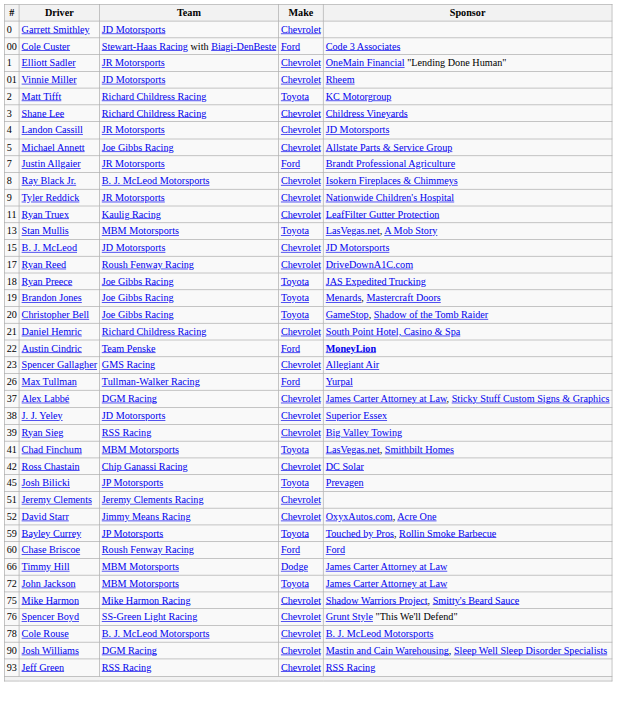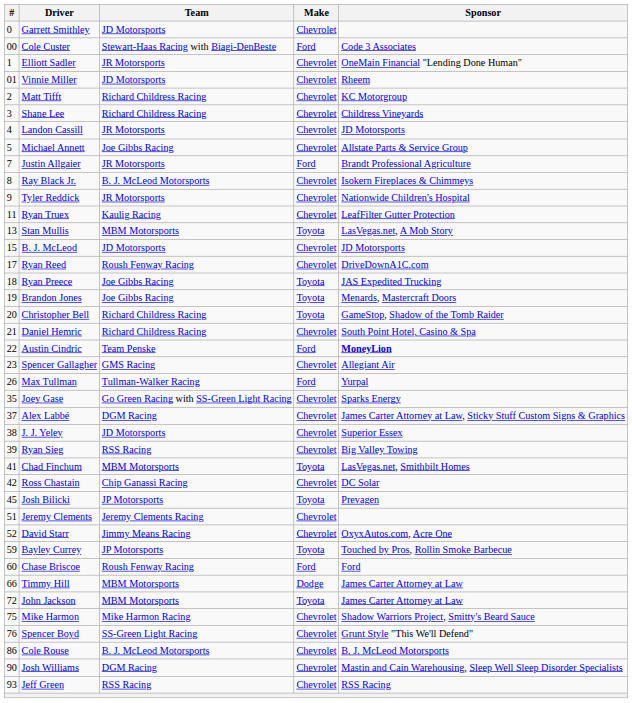 <table class="wikitable" style="font-size:95%">
 <tr>
 <th>#</th>
 <th>Driver</th>
 <th>Team</th>
 <th>Make</th>
 <th>Sponsor</th>
 </tr>
 <tr>
 <td>0</td>
 <td><a href='#'>Garrett Smithley</a></td>
 <td><a href='#'>JD Motorsports</a></td>
 <td><a href='#'>Chevrolet</a></td>
 <td></td>
 </tr>
 <tr>
 <td>00</td>
 <td><a href='#'>Cole Custer</a></td>
 <td><a href='#'>Stewart-Haas Racing</a> with <a href='#'>Biagi-DenBeste</a></td>
 <td><a href='#'>Ford</a></td>
 <td><a href='#'>Code 3 Associates</a></td>
 </tr>
 <tr>
 <td>1</td>
 <td><a href='#'>Elliott Sadler</a></td>
 <td><a href='#'>JR Motorsports</a></td>
 <td><a href='#'>Chevrolet</a></td>
 <td><a href='#'>OneMain Financial</a> "Lending Done Human"</td>
 </tr>
 <tr>
 <td>01</td>
 <td><a href='#'>Vinnie Miller</a></td>
 <td><a href='#'>JD Motorsports</a></td>
 <td><a href='#'>Chevrolet</a></td>
 <td><a href='#'>Rheem</a></td>
 </tr>
 <tr>
 <td>2</td>
 <td><a href='#'>Matt Tifft</a></td>
 <td><a href='#'>Richard Childress Racing</a></td>
-<td><a href='#'>Toyota</a></td>
+<td><a href='#'>Chevrolet</a></td>
 <td><a href='#'>KC Motorgroup</a></td>
 </tr>
 <tr>
 <td>3</td>
 <td><a href='#'>Shane Lee</a></td>
 <td><a href='#'>Richard Childress Racing</a></td>
 <td><a href='#'>Chevrolet</a></td>
 <td><a href='#'>Childress Vineyards</a></td>
 </tr>
 <tr>
 <td>4</td>
 <td><a href='#'>Landon Cassill</a></td>
 <td><a href='#'>JR Motorsports</a></td>
 <td><a href='#'>Chevrolet</a></td>
 <td><a href='#'>JD Motorsports</a></td>
 </tr>
 <tr>
 <td>5</td>
 <td><a href='#'>Michael Annett</a></td>
 <td><a href='#'>Joe Gibbs Racing</a></td>
 <td><a href='#'>Chevrolet</a></td>
 <td><a href='#'>Allstate Parts & Service Group</a></td>
 </tr>
 <tr>
 <td>7</td>
 <td><a href='#'>Justin Allgaier</a></td>
 <td><a href='#'>JR Motorsports</a></td>
 <td><a href='#'>Ford</a></td>
 <td><a href='#'>Brandt Professional Agriculture</a></td>
 </tr>
 <tr>
 <td>8</td>
 <td><a href='#'>Ray Black Jr.</a></td>
 <td><a href='#'>B. J. McLeod Motorsports</a></td>
 <td><a href='#'>Chevrolet</a></td>
 <td><a href='#'>Isokern Fireplaces & Chimmeys</a></td>
 </tr>
 <tr>
 <td>9</td>
 <td><a href='#'>Tyler Reddick</a></td>
 <td><a href='#'>JR Motorsports</a></td>
 <td><a href='#'>Chevrolet</a></td>
 <td><a href='#'>Nationwide Children's Hospital</a></td>
 </tr>
 <tr>
 <td>11</td>
 <td><a href='#'>Ryan Truex</a></td>
 <td><a href='#'>Kaulig Racing</a></td>
 <td><a href='#'>Chevrolet</a></td>
 <td><a href='#'>LeafFilter Gutter Protection</a></td>
 </tr>
 <tr>
 <td>13</td>
 <td><a href='#'>Stan Mullis</a></td>
 <td><a href='#'>MBM Motorsports</a></td>
 <td><a href='#'>Toyota</a></td>
 <td><a href='#'>LasVegas.net</a>, <a href='#'>A Mob Story</a></td>
 </tr>
 <tr>
 <td>15</td>
 <td><a href='#'>B. J. McLeod</a></td>
 <td><a href='#'>JD Motorsports</a></td>
 <td><a href='#'>Chevrolet</a></td>
 <td><a href='#'>JD Motorsports</a></td>
 </tr>
 <tr>
 <td>17</td>
 <td><a href='#'>Ryan Reed</a></td>
 <td><a href='#'>Roush Fenway Racing</a></td>
 <td><a href='#'>Chevrolet</a></td>
 <td><a href='#'>DriveDownA1C.com</a></td>
 </tr>
 <tr>
 <td>18</td>
 <td><a href='#'>Ryan Preece</a></td>
 <td><a href='#'>Joe Gibbs Racing</a></td>
 <td><a href='#'>Toyota</a></td>
 <td><a href='#'>JAS Expedited Trucking</a></td>
 </tr>
 <tr>
 <td>19</td>
 <td><a href='#'>Brandon Jones</a></td>
 <td><a href='#'>Joe Gibbs Racing</a></td>
 <td><a href='#'>Toyota</a></td>
 <td><a href='#'>Menards</a>, <a href='#'>Mastercraft Doors</a></td>
 </tr>
 <tr>
 <td>20</td>
 <td><a href='#'>Christopher Bell</a></td>
-<td><a href='#'>Joe Gibbs Racing</a></td>
+<td><a href='#'>Richard Childress Racing</a></td>
 <td><a href='#'>Toyota</a></td>
 <td><a href='#'>GameStop</a>, <a href='#'>Shadow of the Tomb Raider</a></td>
 </tr>
 <tr>
 <td>21</td>
 <td><a href='#'>Daniel Hemric</a></td>
 <td><a href='#'>Richard Childress Racing</a></td>
 <td><a href='#'>Chevrolet</a></td>
 <td><a href='#'>South Point Hotel, Casino & Spa</a></td>
 </tr>
 <tr>
 <td>22</td>
 <td><a href='#'>Austin Cindric</a></td>
 <td><a href='#'>Team Penske</a></td>
 <td><a href='#'>Ford</a></td>
 <td><strong><a href='#'>MoneyLion</a></strong></td>
 </tr>
 <tr>
 <td>23</td>
 <td><a href='#'>Spencer Gallagher</a></td>
 <td><a href='#'>GMS Racing</a></td>
 <td><a href='#'>Chevrolet</a></td>
 <td><a href='#'>Allegiant Air</a></td>
 </tr>
 <tr>
 <td>26</td>
 <td><a href='#'>Max Tullman</a></td>
 <td><a href='#'>Tullman-Walker Racing</a></td>
 <td><a href='#'>Ford</a></td>
 <td><a href='#'>Yurpal</a></td>
+</tr>
+<tr>
+<td>35</td>
+<td><a href='#'>Joey Gase</a></td>
+<td><a href='#'>Go Green Racing</a> with <a href='#'>SS-Green Light Racing</a></td>
+<td><a href='#'>Chevrolet</a></td>
+<td><a href='#'>Sparks Energy</a></td>
 </tr>
 <tr>
 <td>37</td>
 <td><a href='#'>Alex Labbé</a></td>
 <td><a href='#'>DGM Racing</a></td>
 <td><a href='#'>Chevrolet</a></td>
 <td><a href='#'>James Carter Attorney at Law</a>, <a href='#'>Sticky Stuff Custom Signs & Graphics</a></td>
 </tr>
 <tr>
 <td>38</td>
 <td><a href='#'>J. J. Yeley</a></td>
 <td><a href='#'>JD Motorsports</a></td>
 <td><a href='#'>Chevrolet</a></td>
 <td><a href='#'>Superior Essex</a></td>
 </tr>
 <tr>
 <td>39</td>
 <td><a href='#'>Ryan Sieg</a></td>
 <td><a href='#'>RSS Racing</a></td>
 <td><a href='#'>Chevrolet</a></td>
 <td><a href='#'>Big Valley Towing</a></td>
 </tr>
 <tr>
 <td>41</td>
 <td><a href='#'>Chad Finchum</a></td>
 <td><a href='#'>MBM Motorsports</a></td>
 <td><a href='#'>Toyota</a></td>
 <td><a href='#'>LasVegas.net</a>, <a href='#'>Smithbilt Homes</a></td>
 </tr>
 <tr>
 <td>42</td>
 <td><a href='#'>Ross Chastain</a></td>
 <td><a href='#'>Chip Ganassi Racing</a></td>
 <td><a href='#'>Chevrolet</a></td>
 <td><a href='#'>DC Solar</a></td>
 </tr>
 <tr>
 <td>45</td>
 <td><a href='#'>Josh Bilicki</a></td>
 <td><a href='#'>JP Motorsports</a></td>
 <td><a href='#'>Toyota</a></td>
 <td><a href='#'>Prevagen</a></td>
 </tr>
 <tr>
 <td>51</td>
 <td><a href='#'>Jeremy Clements</a></td>
 <td><a href='#'>Jeremy Clements Racing</a></td>
 <td><a href='#'>Chevrolet</a></td>
 <td></td>
 </tr>
 <tr>
 <td>52</td>
 <td><a href='#'>David Starr</a></td>
 <td><a href='#'>Jimmy Means Racing</a></td>
 <td><a href='#'>Chevrolet</a></td>
 <td><a href='#'>OxyxAutos.com</a>, <a href='#'>Acre One</a></td>
 </tr>
 <tr>
 <td>59</td>
 <td><a href='#'>Bayley Currey</a></td>
 <td><a href='#'>JP Motorsports</a></td>
 <td><a href='#'>Toyota</a></td>
 <td><a href='#'>Touched by Pros</a>, <a href='#'>Rollin Smoke Barbecue</a></td>
 </tr>
 <tr>
 <td>60</td>
 <td><a href='#'>Chase Briscoe</a></td>
 <td><a href='#'>Roush Fenway Racing</a></td>
 <td><a href='#'>Ford</a></td>
 <td><a href='#'>Ford</a></td>
 </tr>
 <tr>
 <td>66</td>
 <td><a href='#'>Timmy Hill</a></td>
 <td><a href='#'>MBM Motorsports</a></td>
 <td><a href='#'>Dodge</a></td>
 <td><a href='#'>James Carter Attorney at Law</a></td>
 </tr>
 <tr>
 <td>72</td>
 <td><a href='#'>John Jackson</a></td>
 <td><a href='#'>MBM Motorsports</a></td>
 <td><a href='#'>Toyota</a></td>
 <td><a href='#'>James Carter Attorney at Law</a></td>
 </tr>
 <tr>
 <td>75</td>
 <td><a href='#'>Mike Harmon</a></td>
 <td><a href='#'>Mike Harmon Racing</a></td>
 <td><a href='#'>Chevrolet</a></td>
 <td><a href='#'>Shadow Warriors Project</a>, <a href='#'>Smitty's Beard Sauce</a></td>
 </tr>
 <tr>
 <td>76</td>
 <td><a href='#'>Spencer Boyd</a></td>
 <td><a href='#'>SS-Green Light Racing</a></td>
 <td><a href='#'>Chevrolet</a></td>
 <td><a href='#'>Grunt Style</a> "This We'll Defend"</td>
 </tr>
 <tr>
-<td>78</td>
+<td>86</td>
 <td><a href='#'>Cole Rouse</a></td>
 <td><a href='#'>B. J. McLeod Motorsports</a></td>
 <td><a href='#'>Chevrolet</a></td>
 <td><a href='#'>B. J. McLeod Motorsports</a></td>
 </tr>
 <tr>
 <td>90</td>
 <td><a href='#'>Josh Williams</a></td>
 <td><a href='#'>DGM Racing</a></td>
 <td><a href='#'>Chevrolet</a></td>
 <td><a href='#'>Mastin and Cain Warehousing</a>, <a href='#'>Sleep Well Sleep Disorder Specialists</a></td>
 </tr>
 <tr>
 <td>93</td>
 <td><a href='#'>Jeff Green</a></td>
 <td><a href='#'>RSS Racing</a></td>
 <td><a href='#'>Chevrolet</a></td>
 <td><a href='#'>RSS Racing</a></td>
 </tr>
 <tr>
 <th colspan="5"></th>
 </tr>
 </table>
